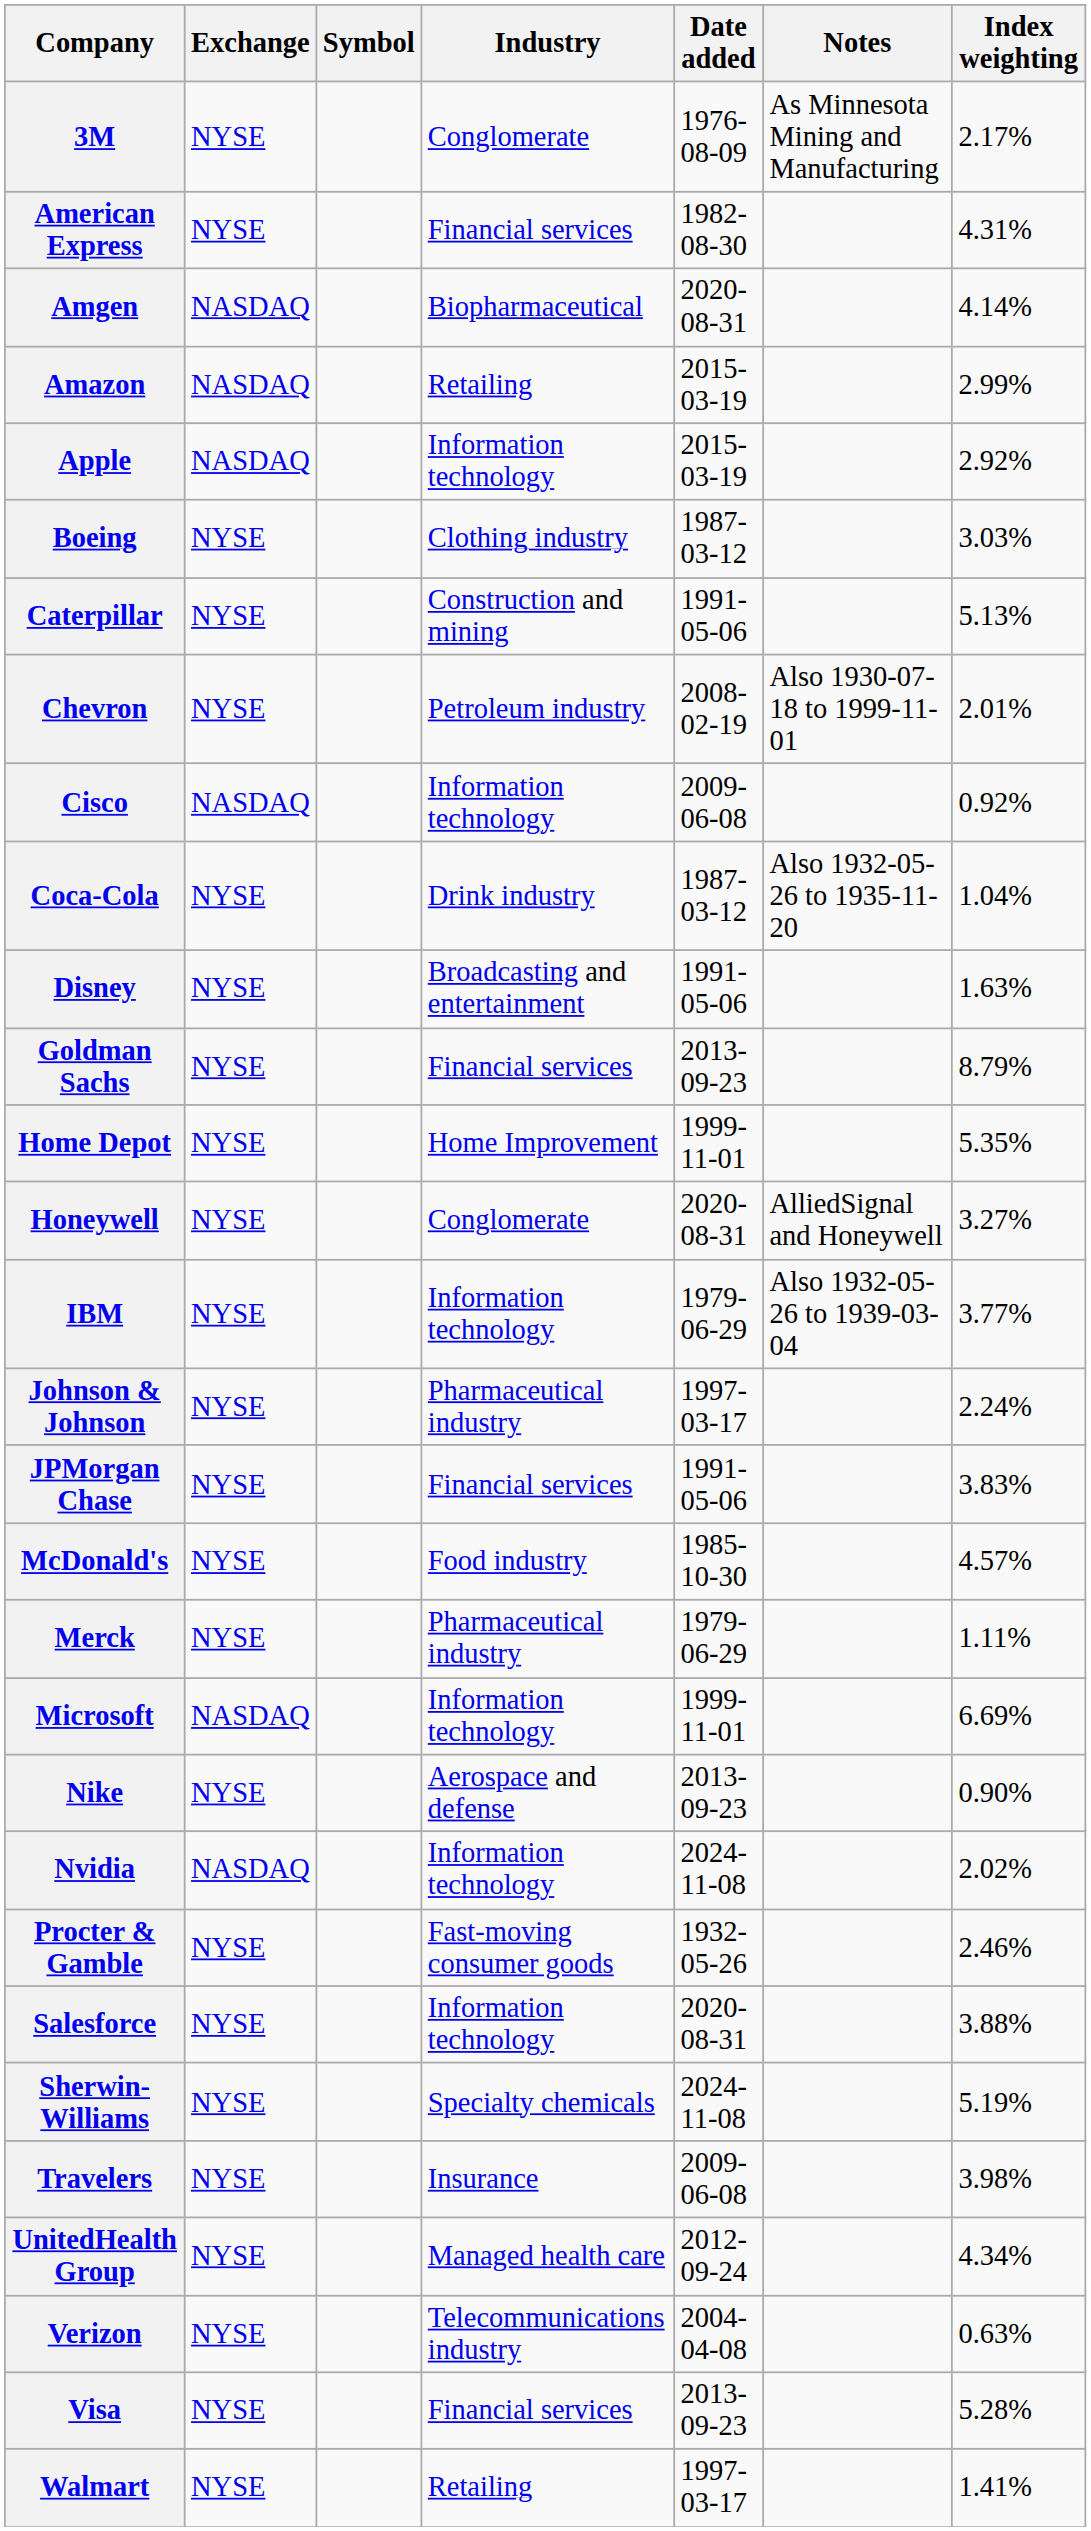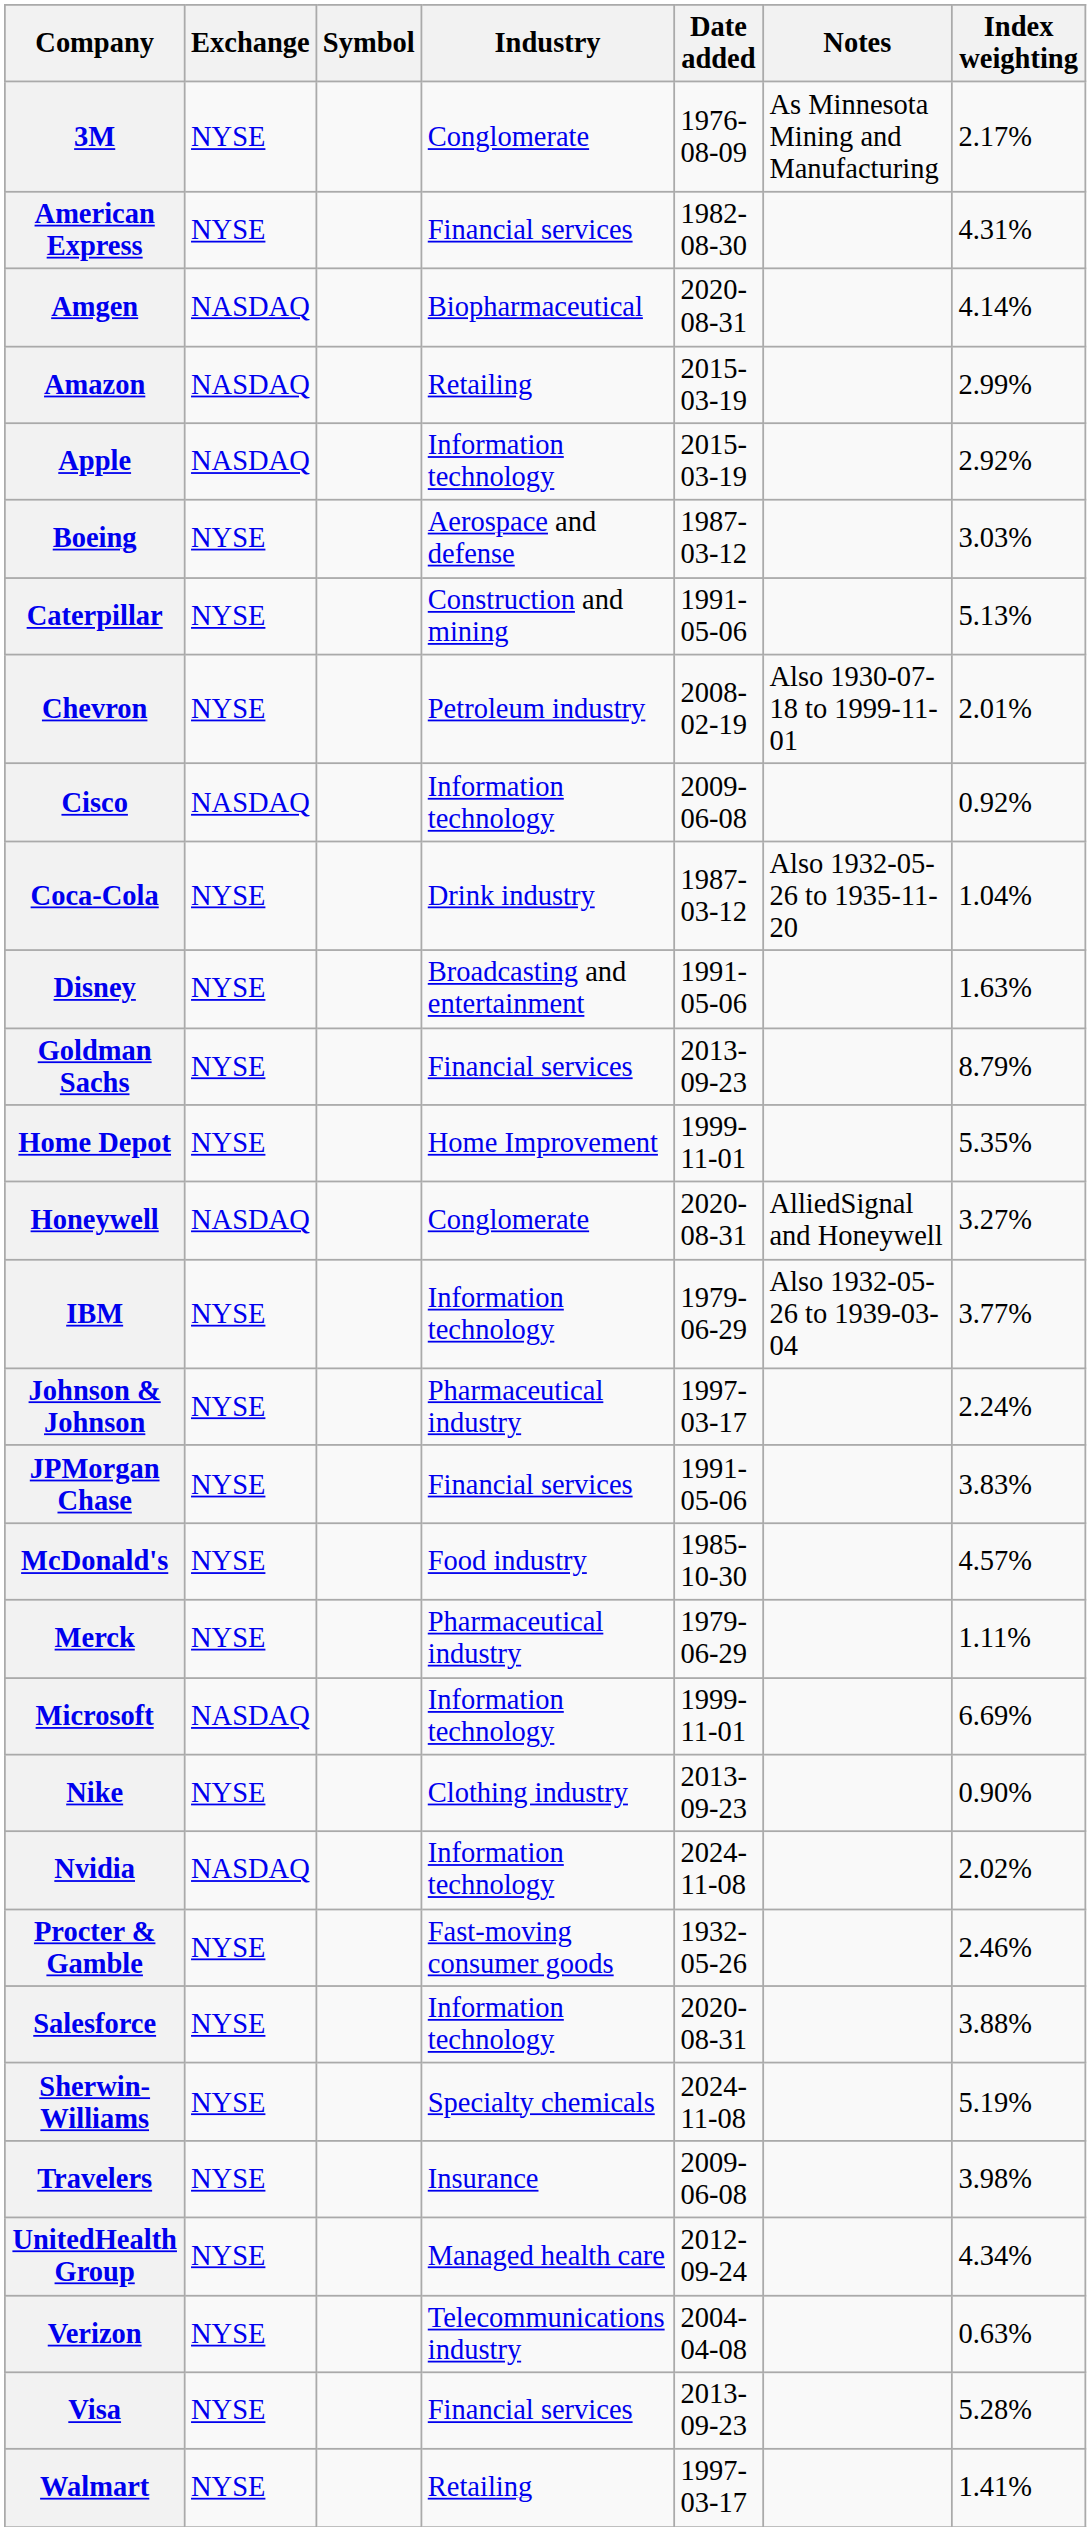 <table class="wikitable sortable" id="constituents">
 <tr>
 <th scope="col">Company</th>
 <th scope="col">Exchange</th>
 <th scope="col">Symbol</th>
 <th scope="col">Industry</th>
 <th scope="col">Date added</th>
 <th scope="col" class=unsortable>Notes</th>
 <th scope="col">Index weighting</th>
 </tr>
 <tr>
 <th scope="row"><a href='#'>3M</a></th>
 <td><a href='#'>NYSE</a></td>
 <td></td>
 <td><a href='#'>Conglomerate</a></td>
 <td>1976-08-09</td>
 <td>As Minnesota Mining and Manufacturing</td>
 <td>2.17%</td>
 </tr>
 <tr>
 <th scope="row"><a href='#'>American Express</a></th>
 <td><a href='#'>NYSE</a></td>
 <td></td>
 <td><a href='#'>Financial services</a></td>
 <td>1982-08-30</td>
 <td></td>
 <td>4.31%</td>
 </tr>
 <tr>
 <th scope="row"><a href='#'>Amgen</a></th>
 <td><a href='#'>NASDAQ</a></td>
 <td></td>
 <td><a href='#'>Biopharmaceutical</a></td>
 <td>2020-08-31</td>
 <td></td>
 <td>4.14%</td>
 </tr>
 <tr>
 <th scope="row"><a href='#'>Amazon</a></th>
 <td><a href='#'>NASDAQ</a></td>
 <td></td>
 <td><a href='#'>Retailing</a></td>
 <td>2015-03-19</td>
 <td></td>
 <td>2.99%</td>
 </tr>
 <tr>
 <th scope="row"><a href='#'>Apple</a></th>
 <td><a href='#'>NASDAQ</a></td>
 <td></td>
 <td><a href='#'>Information technology</a></td>
 <td>2015-03-19</td>
 <td></td>
 <td>2.92%</td>
 </tr>
 <tr>
 <th scope="row"><a href='#'>Boeing</a></th>
 <td><a href='#'>NYSE</a></td>
 <td></td>
-<td><a href='#'>Clothing industry</a></td>
+<td><a href='#'>Aerospace</a> and <a href='#'>defense</a></td>
 <td>1987-03-12</td>
 <td></td>
 <td>3.03%</td>
 </tr>
 <tr>
 <th scope="row"><a href='#'>Caterpillar</a></th>
 <td><a href='#'>NYSE</a></td>
 <td></td>
 <td><a href='#'>Construction</a> and <a href='#'>mining</a></td>
 <td>1991-05-06</td>
 <td></td>
 <td>5.13%</td>
 </tr>
 <tr>
 <th scope="row"><a href='#'>Chevron</a></th>
 <td><a href='#'>NYSE</a></td>
 <td></td>
 <td><a href='#'>Petroleum industry</a></td>
 <td>2008-02-19</td>
 <td>Also 1930-07-18 to 1999-11-01</td>
 <td>2.01%</td>
 </tr>
 <tr>
 <th scope="row"><a href='#'>Cisco</a></th>
 <td><a href='#'>NASDAQ</a></td>
 <td></td>
 <td><a href='#'>Information technology</a></td>
 <td>2009-06-08</td>
 <td></td>
 <td>0.92%</td>
 </tr>
 <tr>
 <th scope="row"><a href='#'>Coca-Cola</a></th>
 <td><a href='#'>NYSE</a></td>
 <td></td>
 <td><a href='#'>Drink industry</a></td>
 <td>1987-03-12</td>
 <td>Also 1932-05-26 to 1935-11-20</td>
 <td>1.04%</td>
 </tr>
 <tr>
 <th scope="row"><a href='#'>Disney</a></th>
 <td><a href='#'>NYSE</a></td>
 <td></td>
 <td><a href='#'>Broadcasting</a> and <a href='#'>entertainment</a></td>
 <td>1991-05-06</td>
 <td></td>
 <td>1.63%</td>
 </tr>
 <tr>
 <th scope="row"><a href='#'>Goldman Sachs</a></th>
 <td><a href='#'>NYSE</a></td>
 <td></td>
 <td><a href='#'>Financial services</a></td>
 <td>2013-09-23</td>
 <td></td>
 <td>8.79%</td>
 </tr>
 <tr>
 <th scope="row"><a href='#'>Home Depot</a></th>
 <td><a href='#'>NYSE</a></td>
 <td></td>
 <td><a href='#'>Home Improvement</a></td>
 <td>1999-11-01</td>
 <td></td>
 <td>5.35%</td>
 </tr>
 <tr>
 <th scope="row"><a href='#'>Honeywell</a></th>
-<td><a href='#'>NYSE</a></td>
+<td><a href='#'>NASDAQ</a></td>
 <td></td>
 <td><a href='#'>Conglomerate</a></td>
 <td>2020-08-31</td>
 <td Also 1925-12-07 to 2008-02-19 under various names, including Allied Chemical and Dye, Allied Chemical,>AlliedSignal and Honeywell</td>
 <td>3.27%</td>
 </tr>
 <tr>
 <th scope="row"><a href='#'>IBM</a></th>
 <td><a href='#'>NYSE</a></td>
 <td></td>
 <td><a href='#'>Information technology</a></td>
 <td>1979-06-29</td>
 <td>Also 1932-05-26 to 1939-03-04</td>
 <td>3.77%</td>
 </tr>
 <tr>
 <th scope="row"><a href='#'>Johnson & Johnson</a></th>
 <td><a href='#'>NYSE</a></td>
 <td></td>
 <td><a href='#'>Pharmaceutical industry</a></td>
 <td>1997-03-17</td>
 <td></td>
 <td>2.24%</td>
 </tr>
 <tr>
 <th scope="row"><a href='#'>JPMorgan Chase</a></th>
 <td><a href='#'>NYSE</a></td>
 <td></td>
 <td><a href='#'>Financial services</a></td>
 <td>1991-05-06</td>
 <td></td>
 <td>3.83%</td>
 </tr>
 <tr>
 <th scope="row"><a href='#'>McDonald's</a></th>
 <td><a href='#'>NYSE</a></td>
 <td></td>
 <td><a href='#'>Food industry</a></td>
 <td>1985-10-30</td>
 <td></td>
 <td>4.57%</td>
 </tr>
 <tr>
 <th scope="row"><a href='#'>Merck</a></th>
 <td><a href='#'>NYSE</a></td>
 <td></td>
 <td><a href='#'>Pharmaceutical industry</a></td>
 <td>1979-06-29</td>
 <td></td>
 <td>1.11%</td>
 </tr>
 <tr>
 <th scope="row"><a href='#'>Microsoft</a></th>
 <td><a href='#'>NASDAQ</a></td>
 <td></td>
 <td><a href='#'>Information technology</a></td>
 <td>1999-11-01</td>
 <td></td>
 <td>6.69%</td>
 </tr>
 <tr>
 <th scope="row"><a href='#'>Nike</a></th>
 <td><a href='#'>NYSE</a></td>
 <td></td>
-<td><a href='#'>Aerospace</a> and <a href='#'>defense</a></td>
+<td><a href='#'>Clothing industry</a></td>
 <td>2013-09-23</td>
 <td></td>
 <td>0.90%</td>
 </tr>
 <tr>
 <th scope="row"><a href='#'>Nvidia</a></th>
 <td><a href='#'>NASDAQ</a></td>
 <td></td>
 <td><a href='#'>Information technology</a></td>
 <td>2024-11-08</td>
 <td></td>
 <td>2.02%</td>
 </tr>
 <tr>
 <th scope="row"><a href='#'>Procter & Gamble</a></th>
 <td><a href='#'>NYSE</a></td>
 <td></td>
 <td><a href='#'>Fast-moving consumer goods</a></td>
 <td>1932-05-26</td>
 <td></td>
 <td>2.46%</td>
 </tr>
 <tr>
 <th scope="row"><a href='#'>Salesforce</a></th>
 <td><a href='#'>NYSE</a></td>
 <td></td>
 <td><a href='#'>Information technology</a></td>
 <td>2020-08-31</td>
 <td></td>
 <td>3.88%</td>
 </tr>
 <tr>
 <th scope="row"><a href='#'>Sherwin-Williams</a></th>
 <td><a href='#'>NYSE</a></td>
 <td></td>
 <td><a href='#'>Specialty chemicals</a></td>
 <td>2024-11-08</td>
 <td></td>
 <td>5.19%</td>
 </tr>
 <tr>
 <th scope="row"><a href='#'>Travelers</a></th>
 <td><a href='#'>NYSE</a></td>
 <td></td>
 <td><a href='#'>Insurance</a></td>
 <td>2009-06-08</td>
 <td></td>
 <td>3.98%</td>
 </tr>
 <tr>
 <th scope="row"><a href='#'>UnitedHealth Group</a></th>
 <td><a href='#'>NYSE</a></td>
 <td></td>
 <td><a href='#'>Managed health care</a></td>
 <td>2012-09-24</td>
 <td></td>
 <td>4.34%</td>
 </tr>
 <tr>
 <th scope="row"><a href='#'>Verizon</a></th>
 <td><a href='#'>NYSE</a></td>
 <td></td>
 <td><a href='#'>Telecommunications industry</a></td>
 <td>2004-04-08</td>
 <td></td>
 <td>0.63%</td>
 </tr>
 <tr>
 <th scope="row"><a href='#'>Visa</a></th>
 <td><a href='#'>NYSE</a></td>
 <td></td>
 <td><a href='#'>Financial services</a></td>
 <td>2013-09-23</td>
 <td></td>
 <td>5.28%</td>
 </tr>
 <tr>
 <th scope="row"><a href='#'>Walmart</a></th>
 <td><a href='#'>NYSE</a></td>
 <td></td>
 <td><a href='#'>Retailing</a></td>
 <td>1997-03-17</td>
 <td></td>
 <td>1.41%</td>
 </tr>
 </table>
